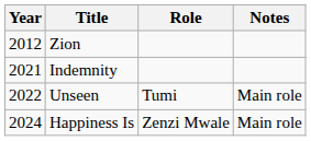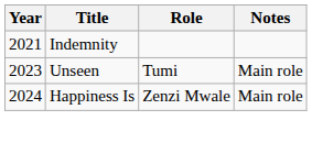 <table class="wikitable">
 <tr>
 <th>Year</th>
 <th>Title</th>
 <th>Role</th>
 <th>Notes</th>
 </tr>
 <tr>
-<td>2012</td>
-<td>Zion</td>
-<td></td>
-<td></td>
-</tr>
-<tr>
 <td>2021</td>
 <td>Indemnity</td>
 <td></td>
 <td></td>
 </tr>
 <tr>
-<td>2022</td>
+<td>2023</td>
 <td>Unseen</td>
 <td>Tumi</td>
 <td>Main role</td>
 </tr>
 <tr>
 <td>2024</td>
 <td>Happiness Is</td>
 <td>Zenzi Mwale</td>
 <td>Main role</td>
 </tr>
 </table>
